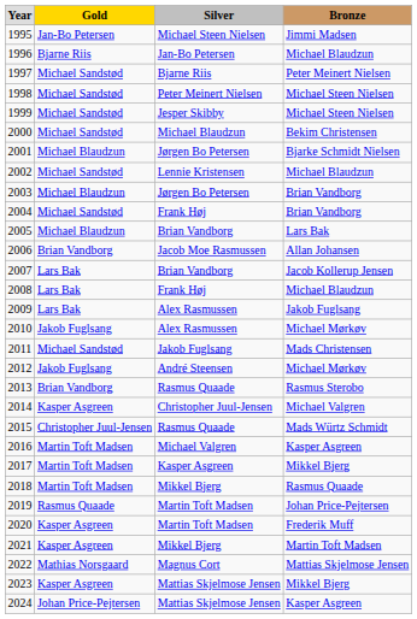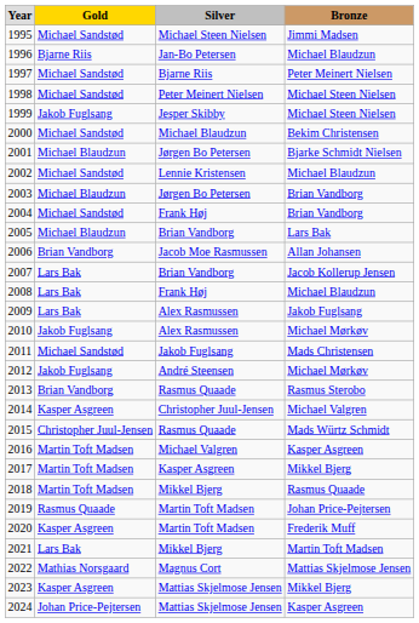 <table class="wikitable sortable alternance" style="font-size:95%">
 <tr style="text-align:center; background:#e4e4e4; font-weight:bold;">
 <td style="background:#ddd; ">Year</td>
 <td style="background:gold; ">Gold</td>
 <td style="background:silver; ">Silver</td>
 <td style="background:#c96; ">Bronze</td>
 </tr>
 <tr>
 <td align=center>1995</td>
-<td><a href='#'>Jan-Bo Petersen</a></td>
+<td><a href='#'>Michael Sandstød</a></td>
 <td><a href='#'>Michael Steen Nielsen</a></td>
 <td><a href='#'>Jimmi Madsen</a></td>
 </tr>
 <tr>
 <td align=center>1996</td>
 <td><a href='#'>Bjarne Riis</a></td>
 <td><a href='#'>Jan-Bo Petersen</a></td>
 <td><a href='#'>Michael Blaudzun</a></td>
 </tr>
 <tr>
 <td align=center>1997</td>
 <td><a href='#'>Michael Sandstød</a></td>
 <td><a href='#'>Bjarne Riis</a></td>
 <td><a href='#'>Peter Meinert Nielsen</a></td>
 </tr>
 <tr>
 <td align=center>1998</td>
 <td><a href='#'>Michael Sandstød</a></td>
 <td><a href='#'>Peter Meinert Nielsen</a></td>
 <td><a href='#'>Michael Steen Nielsen</a></td>
 </tr>
 <tr>
 <td align=center>1999</td>
-<td><a href='#'>Michael Sandstød</a></td>
+<td><a href='#'>Jakob Fuglsang</a></td>
 <td><a href='#'>Jesper Skibby</a></td>
 <td><a href='#'>Michael Steen Nielsen</a></td>
 </tr>
 <tr>
 <td align=center>2000</td>
 <td><a href='#'>Michael Sandstød</a></td>
 <td><a href='#'>Michael Blaudzun</a></td>
 <td><a href='#'>Bekim Christensen</a></td>
 </tr>
 <tr>
 <td align=center>2001</td>
 <td><a href='#'>Michael Blaudzun</a></td>
 <td><a href='#'>Jørgen Bo Petersen</a></td>
 <td><a href='#'>Bjarke Schmidt Nielsen</a></td>
 </tr>
 <tr>
 <td align=center>2002</td>
 <td><a href='#'>Michael Sandstød</a></td>
 <td><a href='#'>Lennie Kristensen</a></td>
 <td><a href='#'>Michael Blaudzun</a></td>
 </tr>
 <tr>
 <td align=center>2003</td>
 <td><a href='#'>Michael Blaudzun</a></td>
 <td><a href='#'>Jørgen Bo Petersen</a></td>
 <td><a href='#'>Brian Vandborg</a></td>
 </tr>
 <tr>
 <td align=center>2004</td>
 <td><a href='#'>Michael Sandstød</a></td>
 <td><a href='#'>Frank Høj</a></td>
 <td><a href='#'>Brian Vandborg</a></td>
 </tr>
 <tr>
 <td align=center>2005</td>
 <td><a href='#'>Michael Blaudzun</a></td>
 <td><a href='#'>Brian Vandborg</a></td>
 <td><a href='#'>Lars Bak</a></td>
 </tr>
 <tr>
 <td align=center>2006</td>
 <td><a href='#'>Brian Vandborg</a></td>
 <td><a href='#'>Jacob Moe Rasmussen</a></td>
 <td><a href='#'>Allan Johansen</a></td>
 </tr>
 <tr>
 <td align=center>2007</td>
 <td><a href='#'>Lars Bak</a></td>
 <td><a href='#'>Brian Vandborg</a></td>
 <td><a href='#'>Jacob Kollerup Jensen</a></td>
 </tr>
 <tr>
 <td align=center>2008</td>
 <td><a href='#'>Lars Bak</a></td>
 <td><a href='#'>Frank Høj</a></td>
 <td><a href='#'>Michael Blaudzun</a></td>
 </tr>
 <tr>
 <td align=center>2009</td>
 <td><a href='#'>Lars Bak</a></td>
 <td><a href='#'>Alex Rasmussen</a></td>
 <td><a href='#'>Jakob Fuglsang</a></td>
 </tr>
 <tr>
 <td align=center>2010</td>
 <td><a href='#'>Jakob Fuglsang</a></td>
 <td><a href='#'>Alex Rasmussen</a></td>
 <td><a href='#'>Michael Mørkøv</a></td>
 </tr>
 <tr>
 <td align=center>2011</td>
 <td><a href='#'>Michael Sandstød</a></td>
 <td><a href='#'>Jakob Fuglsang</a></td>
 <td><a href='#'>Mads Christensen</a></td>
 </tr>
 <tr>
 <td align=center>2012</td>
 <td><a href='#'>Jakob Fuglsang</a></td>
 <td><a href='#'>André Steensen</a></td>
 <td><a href='#'>Michael Mørkøv</a></td>
 </tr>
 <tr>
 <td align=center>2013</td>
 <td><a href='#'>Brian Vandborg</a></td>
 <td><a href='#'>Rasmus Quaade</a></td>
 <td><a href='#'>Rasmus Sterobo</a></td>
 </tr>
 <tr>
 <td align=center>2014</td>
 <td><a href='#'>Kasper Asgreen</a></td>
 <td><a href='#'>Christopher Juul-Jensen</a></td>
 <td><a href='#'>Michael Valgren</a></td>
 </tr>
 <tr>
 <td align=center>2015</td>
 <td><a href='#'>Christopher Juul-Jensen</a></td>
 <td><a href='#'>Rasmus Quaade</a></td>
 <td><a href='#'>Mads Würtz Schmidt</a></td>
 </tr>
 <tr>
 <td align=center>2016</td>
 <td><a href='#'>Martin Toft Madsen</a></td>
 <td><a href='#'>Michael Valgren</a></td>
 <td><a href='#'>Kasper Asgreen</a></td>
 </tr>
 <tr>
 <td align=center>2017</td>
 <td><a href='#'>Martin Toft Madsen</a></td>
 <td><a href='#'>Kasper Asgreen</a></td>
 <td><a href='#'>Mikkel Bjerg</a></td>
 </tr>
 <tr>
 <td align=center>2018</td>
 <td><a href='#'>Martin Toft Madsen</a></td>
 <td><a href='#'>Mikkel Bjerg</a></td>
 <td><a href='#'>Rasmus Quaade</a></td>
 </tr>
 <tr>
 <td align=center>2019</td>
 <td><a href='#'>Rasmus Quaade</a></td>
 <td><a href='#'>Martin Toft Madsen</a></td>
 <td><a href='#'>Johan Price-Pejtersen</a></td>
 </tr>
 <tr>
 <td align=center>2020</td>
 <td><a href='#'>Kasper Asgreen</a></td>
 <td><a href='#'>Martin Toft Madsen</a></td>
 <td><a href='#'>Frederik Muff</a></td>
 </tr>
 <tr>
 <td align=center>2021</td>
-<td><a href='#'>Kasper Asgreen</a></td>
+<td><a href='#'>Lars Bak</a></td>
 <td><a href='#'>Mikkel Bjerg</a></td>
 <td><a href='#'>Martin Toft Madsen</a></td>
 </tr>
 <tr>
 <td align=center>2022</td>
 <td><a href='#'>Mathias Norsgaard</a></td>
 <td><a href='#'>Magnus Cort</a></td>
 <td><a href='#'>Mattias Skjelmose Jensen</a></td>
 </tr>
 <tr>
 <td align=center>2023</td>
 <td><a href='#'>Kasper Asgreen</a></td>
 <td><a href='#'>Mattias Skjelmose Jensen</a></td>
 <td><a href='#'>Mikkel Bjerg</a></td>
 </tr>
 <tr>
 <td>2024</td>
 <td><a href='#'>Johan Price-Pejtersen</a></td>
 <td><a href='#'>Mattias Skjelmose Jensen</a></td>
 <td><a href='#'>Kasper Asgreen</a></td>
 </tr>
 </table>
